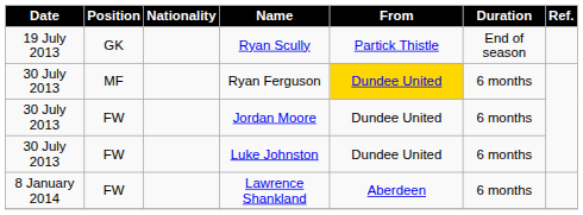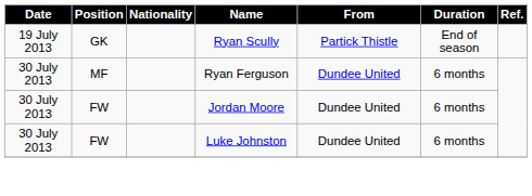 <table class="wikitable"  style="text-align:center; font-size:90%; ">
 <tr>
 <th style="background:#000000; color:#FFFFFF; width:100px;">Date</th>
 <th style="background:#000000; color:#FFFFFF; width:50px;">Position</th>
 <th style="background:#000000; color:#FFFFFF; width:50px;">Nationality</th>
 <th style="background:#000000; color:#FFFFFF; width:150px;">Name</th>
 <th style="background:#000000; color:#FFFFFF; width:200px;">From</th>
 <th style="background:#000000; color:#FFFFFF; width:100px;">Duration</th>
 <th style="background:#000000; color:#FFFFFF; width:25px;">Ref.</th>
 </tr>
 <tr>
 <td>19 July 2013</td>
 <td>GK</td>
 <td></td>
 <td><a href='#'>Ryan Scully</a></td>
 <td><a href='#'>Partick Thistle</a></td>
 <td>End of season</td>
 <td></td>
 </tr>
 <tr>
 <td>30 July 2013</td>
 <td>MF</td>
 <td></td>
 <td>Ryan Ferguson</td>
-<td style="background: gold;"><a href='#'>Dundee United</a></td>
+<td><a href='#'>Dundee United</a></td>
 <td>6 months</td>
 <td rowspan="3" valign="center"></td>
 </tr>
 <tr>
 <td>30 July 2013</td>
 <td>FW</td>
 <td></td>
 <td><a href='#'>Jordan Moore</a></td>
 <td>Dundee United</td>
 <td>6 months</td>
 </tr>
 <tr>
 <td>30 July 2013</td>
 <td>FW</td>
 <td></td>
 <td><a href='#'>Luke Johnston</a></td>
 <td>Dundee United</td>
 <td>6 months</td>
 </tr>
 <tr>
-<td>8 January 2014</td>
-<td>FW</td>
-<td></td>
-<td><a href='#'>Lawrence Shankland</a></td>
-<td><a href='#'>Aberdeen</a></td>
-<td>6 months</td>
-<td></td>
-</tr>
-<tr>
 </tr>
 </table>
